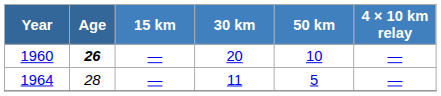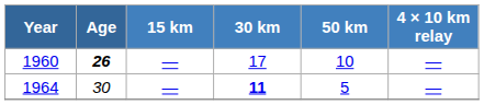 <table class="wikitable" style="font-size:95%; text-align:center; border:grey solid 1px; border-collapse:collapse; background:#ffffff;">
 <tr>
 <th style="background-color:#369; color:white; width:60px;"> Year </th>
 <th style="background-color:#369; color:white; width:40px;"> Age </th>
 <th style="background-color:#4180be; color:white; width:75px;"> 15 km </th>
 <th style="background-color:#4180be; color:white; width:75px;"> 30 km </th>
 <th style="background-color:#4180be; color:white; width:75px;"> 50 km </th>
 <th style="background-color:#4180be; color:white; width:75px;"> 4 × 10 km <br> relay </th>
 </tr>
 <tr>
 <td><a href='#'>1960</a></td>
 <td><strong><em>26</em></strong></td>
 <td><a href='#'>—</a></td>
-<td><a href='#'>20</a></td>
+<td><a href='#'>17</a></td>
 <td><a href='#'>10</a></td>
 <td><a href='#'>—</a></td>
 </tr>
 <tr>
 <td><a href='#'>1964</a></td>
-<td><em>28</em></td>
+<td><em>30</em></td>
 <td><a href='#'>—</a></td>
-<td><a href='#'>11</a></td>
+<td><strong><a href='#'>11</a></strong></td>
 <td><a href='#'>5</a></td>
 <td><a href='#'>—</a></td>
 </tr>
 <tr>
 </tr>
 </table>
